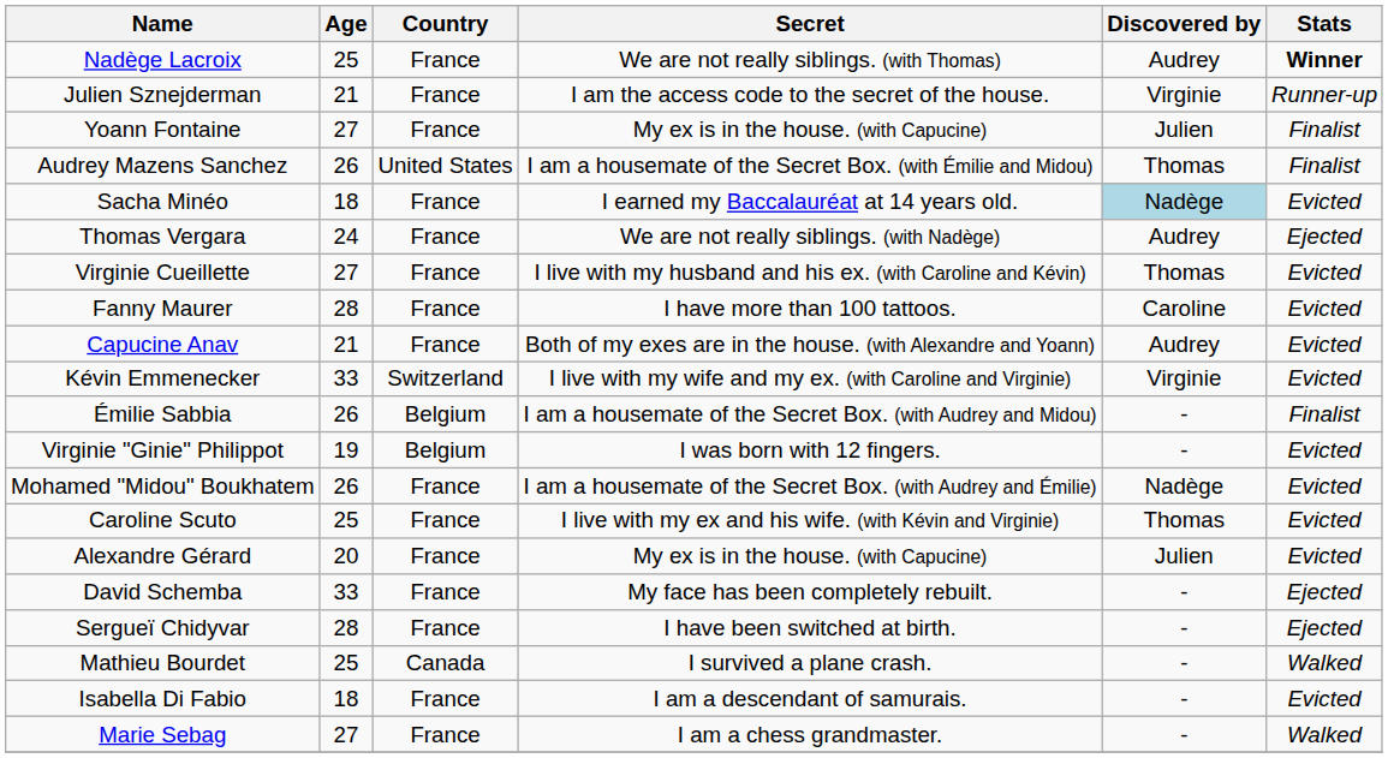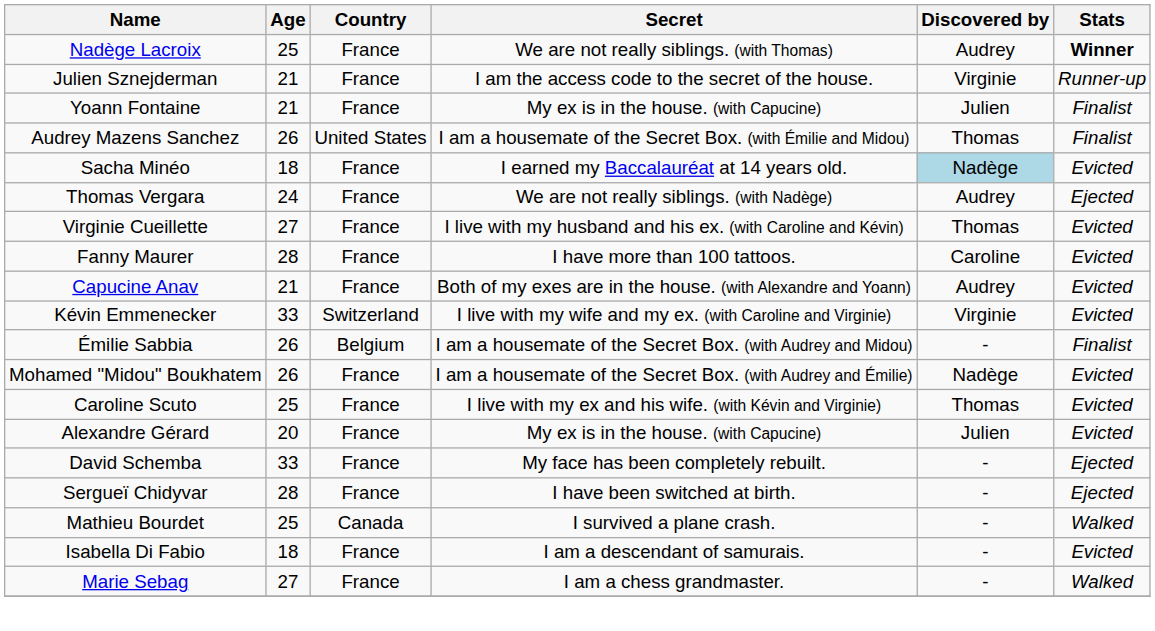 <table class="wikitable sortable centre" style="text-align:center;font-size:90%;">
 <tr>
 <th>Name</th>
 <th>Age</th>
 <th>Country</th>
 <th>Secret</th>
 <th>Discovered by</th>
 <th>Stats</th>
 </tr>
 <tr>
 <td><a href='#'>Nadège Lacroix</a></td>
 <td>25</td>
 <td>France</td>
 <td>We are not really siblings. <small>(with Thomas)</small></td>
 <td>Audrey</td>
 <td><strong>Winner</strong></td>
 </tr>
 <tr>
 <td>Julien Sznejderman</td>
 <td>21</td>
 <td>France</td>
 <td>I am the access code to the secret of the house.</td>
 <td>Virginie</td>
 <td><em>Runner-up</em></td>
 </tr>
 <tr>
 <td>Yoann Fontaine</td>
-<td>27</td>
+<td>21</td>
 <td>France</td>
 <td>My ex is in the house.  <small>(with Capucine)</small></td>
 <td>Julien</td>
 <td><em>Finalist</em></td>
 </tr>
 <tr>
 <td>Audrey Mazens Sanchez</td>
 <td>26</td>
 <td>United States</td>
 <td>I am a housemate of the Secret Box. <small>(with Émilie and Midou)</small></td>
 <td>Thomas</td>
 <td><em>Finalist</em></td>
 </tr>
 <tr>
 <td>Sacha Minéo</td>
 <td>18</td>
 <td>France</td>
 <td>I earned my <a href='#'>Baccalauréat</a> at 14 years old.</td>
 <td style="background: lightblue;">Nadège</td>
 <td><em>Evicted</em></td>
 </tr>
 <tr>
 <td>Thomas Vergara</td>
 <td>24</td>
 <td>France</td>
 <td>We are not really siblings. <small>(with Nadège)</small></td>
 <td>Audrey</td>
 <td><em>Ejected</em></td>
 </tr>
 <tr>
 <td>Virginie Cueillette</td>
 <td>27</td>
 <td>France</td>
 <td>I live with my husband and his ex. <small>(with Caroline and Kévin)</small></td>
 <td>Thomas</td>
 <td><em>Evicted</em></td>
 </tr>
 <tr>
 <td>Fanny Maurer</td>
 <td>28</td>
 <td>France</td>
 <td>I have more than 100 tattoos.</td>
 <td>Caroline</td>
 <td><em>Evicted</em></td>
 </tr>
 <tr>
 <td><a href='#'>Capucine Anav</a></td>
 <td>21</td>
 <td>France</td>
 <td>Both of my exes are in the house. <small>(with Alexandre and Yoann)</small></td>
 <td>Audrey</td>
 <td><em>Evicted</em></td>
 </tr>
 <tr>
 <td>Kévin Emmenecker</td>
 <td>33</td>
 <td>Switzerland</td>
 <td>I live with my wife and my ex. <small>(with Caroline and Virginie)</small></td>
 <td>Virginie</td>
 <td><em>Evicted</em></td>
 </tr>
 <tr>
 <td>Émilie Sabbia</td>
 <td>26</td>
 <td>Belgium</td>
 <td>I am a housemate of the Secret Box. <small>(with Audrey and Midou)</small></td>
 <td>-</td>
 <td><em>Finalist</em></td>
 </tr>
 <tr>
-<td>Virginie "Ginie" Philippot</td>
-<td>19</td>
-<td>Belgium</td>
-<td>I was born with 12 fingers.</td>
-<td>-</td>
-<td><em>Evicted</em></td>
-</tr>
-<tr>
 <td>Mohamed "Midou" Boukhatem</td>
 <td>26</td>
 <td>France</td>
 <td>I am a housemate of the Secret Box. <small>(with Audrey and Émilie)</small></td>
 <td>Nadège</td>
 <td><em>Evicted</em></td>
 </tr>
 <tr>
 <td>Caroline Scuto</td>
 <td>25</td>
 <td>France</td>
 <td>I live with my ex and his wife. <small>(with Kévin and Virginie)</small></td>
 <td>Thomas</td>
 <td><em>Evicted</em></td>
 </tr>
 <tr>
 <td>Alexandre Gérard</td>
 <td>20</td>
 <td>France</td>
 <td>My ex is in the house. <small>(with Capucine)</small></td>
 <td>Julien</td>
 <td><em>Evicted</em></td>
 </tr>
 <tr>
 <td>David Schemba</td>
 <td>33</td>
 <td>France</td>
 <td>My face has been completely rebuilt.</td>
 <td>-</td>
 <td><em>Ejected</em></td>
 </tr>
 <tr>
 <td>Sergueï Chidyvar</td>
 <td>28</td>
 <td>France</td>
 <td>I have been switched at birth.</td>
 <td>-</td>
 <td><em>Ejected</em></td>
 </tr>
 <tr>
 <td>Mathieu Bourdet</td>
 <td>25</td>
 <td>Canada</td>
 <td>I survived a plane crash.</td>
 <td>-</td>
 <td><em>Walked</em></td>
 </tr>
 <tr>
 <td>Isabella Di Fabio</td>
 <td>18</td>
 <td>France</td>
 <td>I am a descendant of samurais.</td>
 <td>-</td>
 <td><em>Evicted</em></td>
 </tr>
 <tr>
 <td><a href='#'>Marie Sebag</a></td>
 <td>27</td>
 <td>France</td>
 <td>I am a chess grandmaster.</td>
 <td>-</td>
 <td><em>Walked</em></td>
 </tr>
 <tr>
 </tr>
 </table>
